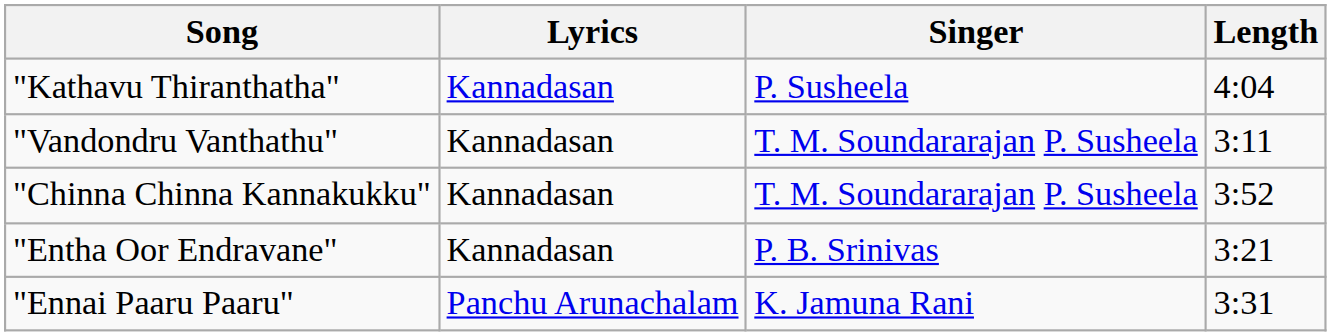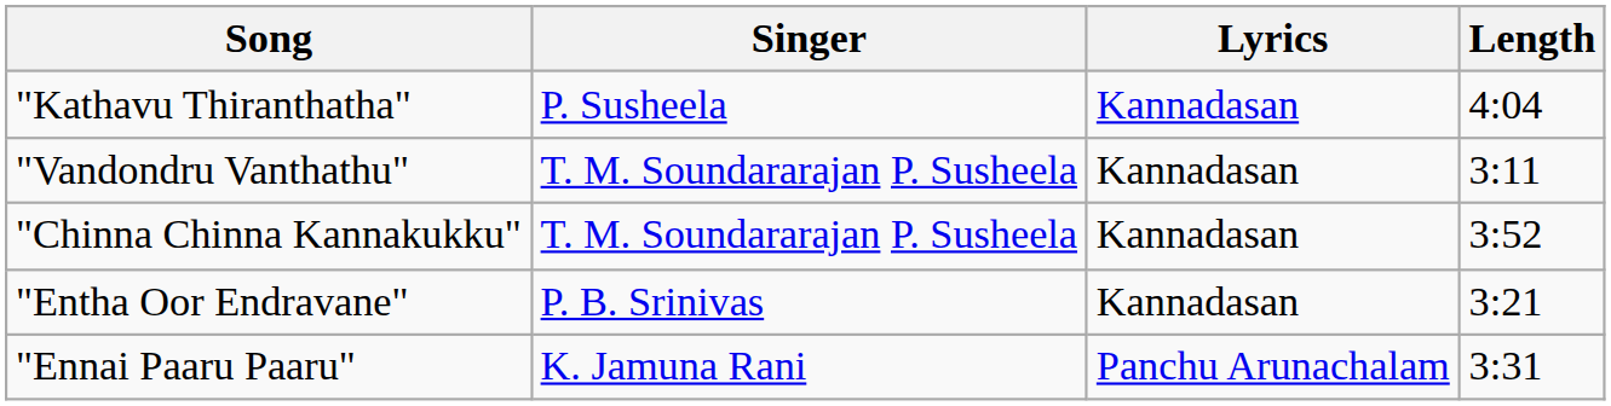 <table class="wikitable">
 <tr>
 <th>Song</th>
+<th>Singer</th>
 <th>Lyrics</th>
-<th>Singer</th>
 <th>Length</th>
 </tr>
 <tr>
 <td>"Kathavu Thiranthatha"</td>
+<td><a href='#'>P. Susheela</a></td>
 <td><a href='#'>Kannadasan</a></td>
-<td><a href='#'>P. Susheela</a></td>
 <td>4:04</td>
 </tr>
 <tr>
 <td>"Vandondru Vanthathu"</td>
+<td><a href='#'>T. M. Soundararajan</a> <a href='#'>P. Susheela</a></td>
 <td>Kannadasan</td>
-<td><a href='#'>T. M. Soundararajan</a> <a href='#'>P. Susheela</a></td>
 <td>3:11</td>
 </tr>
 <tr>
 <td>"Chinna Chinna Kannakukku"</td>
+<td><a href='#'>T. M. Soundararajan</a> <a href='#'>P. Susheela</a></td>
 <td>Kannadasan</td>
-<td><a href='#'>T. M. Soundararajan</a> <a href='#'>P. Susheela</a></td>
 <td>3:52</td>
 </tr>
 <tr>
 <td>"Entha Oor Endravane"</td>
+<td><a href='#'>P. B. Srinivas</a></td>
 <td>Kannadasan</td>
-<td><a href='#'>P. B. Srinivas</a></td>
 <td>3:21</td>
 </tr>
 <tr>
 <td>"Ennai Paaru Paaru"</td>
+<td><a href='#'>K. Jamuna Rani</a></td>
 <td><a href='#'>Panchu Arunachalam</a></td>
-<td><a href='#'>K. Jamuna Rani</a></td>
 <td>3:31</td>
 </tr>
 </table>
